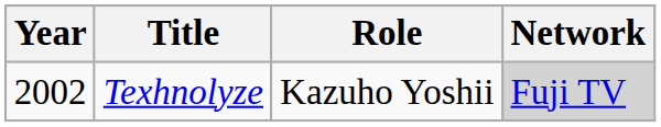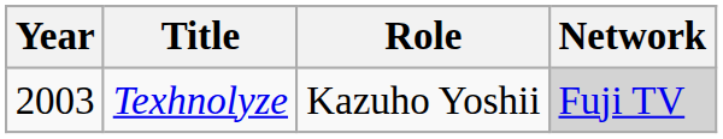 <table class="wikitable">
 <tr>
 <th>Year</th>
 <th>Title</th>
 <th>Role</th>
 <th>Network</th>
 </tr>
 <tr>
-<td>2002</td>
+<td>2003</td>
 <td><em><a href='#'>Texhnolyze</a></em></td>
 <td>Kazuho Yoshii</td>
 <td style="background: lightgrey;"><a href='#'>Fuji TV</a></td>
 </tr>
 </table>
